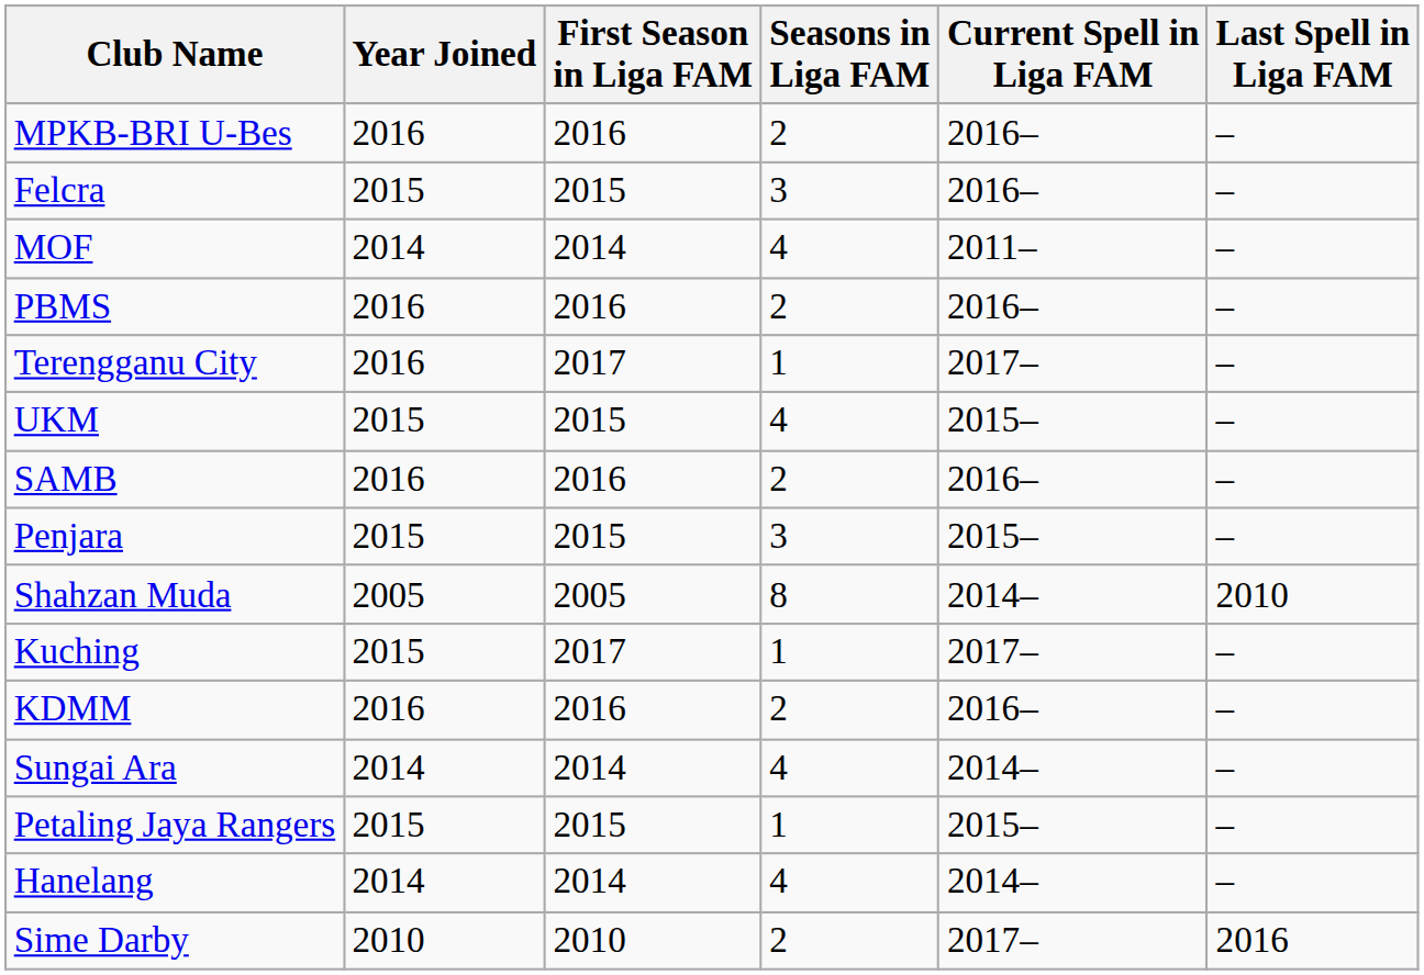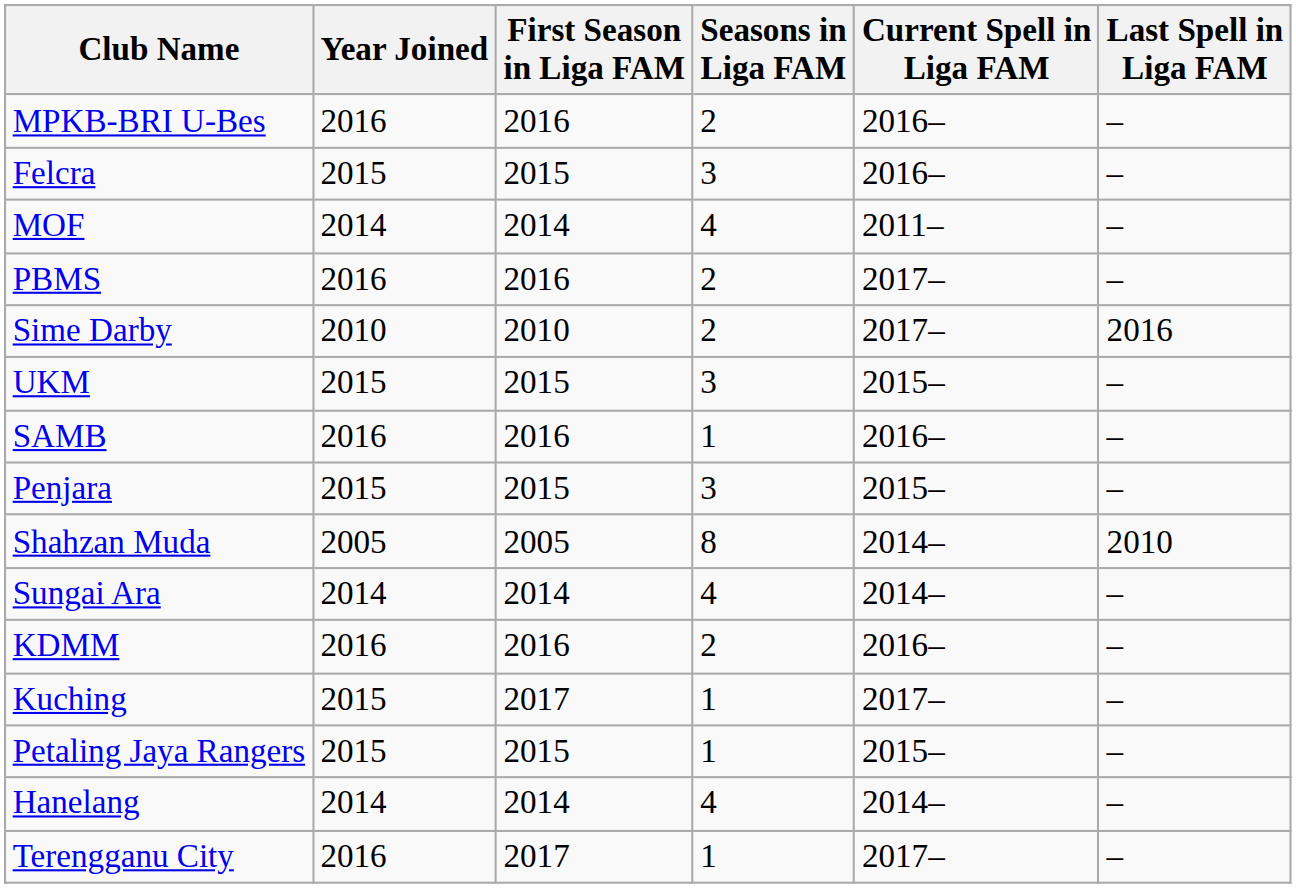 <table class="wikitable sortable">
 <tr>
 <th>Club Name</th>
 <th>Year Joined</th>
 <th>First Season<br>in Liga FAM</th>
 <th>Seasons in<br>Liga FAM</th>
 <th>Current Spell in<br> Liga FAM</th>
 <th>Last Spell in<br> Liga FAM</th>
 </tr>
 <tr>
 <td> <a href='#'>MPKB-BRI U-Bes</a></td>
 <td>2016</td>
 <td>2016</td>
 <td>2</td>
 <td>2016–</td>
 <td>–</td>
 </tr>
 <tr>
 <td> <a href='#'>Felcra</a></td>
 <td>2015</td>
 <td>2015</td>
 <td>3</td>
 <td>2016–</td>
 <td>–</td>
 </tr>
 <tr>
 <td> <a href='#'>MOF</a></td>
 <td>2014</td>
 <td>2014</td>
 <td>4</td>
 <td>2011–</td>
 <td>–</td>
 </tr>
 <tr>
 <td> <a href='#'>PBMS</a></td>
 <td>2016</td>
 <td>2016</td>
 <td>2</td>
-<td>2016–</td>
+<td>2017–</td>
 <td>–</td>
 </tr>
 <tr>
-<td> <a href='#'>Terengganu City</a></td>
+<td> <a href='#'>Sime Darby</a></td>
+<td>2010</td>
+<td>2010</td>
+<td>2</td>
+<td>2017–</td>
 <td>2016</td>
-<td>2017</td>
-<td>1</td>
-<td>2017–</td>
-<td>–</td>
 </tr>
 <tr>
 <td> <a href='#'>UKM</a></td>
 <td>2015</td>
 <td>2015</td>
-<td>4</td>
+<td>3</td>
 <td>2015–</td>
 <td>–</td>
 </tr>
 <tr>
 <td> <a href='#'>SAMB</a></td>
 <td>2016</td>
 <td>2016</td>
-<td>2</td>
+<td>1</td>
 <td>2016–</td>
 <td>–</td>
 </tr>
 <tr>
 <td> <a href='#'>Penjara</a></td>
 <td>2015</td>
 <td>2015</td>
 <td>3</td>
 <td>2015–</td>
 <td>–</td>
 </tr>
 <tr>
 <td> <a href='#'>Shahzan Muda</a></td>
 <td>2005</td>
 <td>2005</td>
 <td>8</td>
 <td>2014–</td>
 <td>2010</td>
 </tr>
 <tr>
-<td> <a href='#'>Kuching</a></td>
-<td>2015</td>
-<td>2017</td>
-<td>1</td>
-<td>2017–</td>
+<td> <a href='#'>Sungai Ara</a></td>
+<td>2014</td>
+<td>2014</td>
+<td>4</td>
+<td>2014–</td>
 <td>–</td>
 </tr>
 <tr>
 <td> <a href='#'>KDMM</a></td>
 <td>2016</td>
 <td>2016</td>
 <td>2</td>
 <td>2016–</td>
 <td>–</td>
 </tr>
 <tr>
-<td> <a href='#'>Sungai Ara</a></td>
-<td>2014</td>
-<td>2014</td>
-<td>4</td>
-<td>2014–</td>
+<td> <a href='#'>Kuching</a></td>
+<td>2015</td>
+<td>2017</td>
+<td>1</td>
+<td>2017–</td>
 <td>–</td>
 </tr>
 <tr>
 <td> <a href='#'>Petaling Jaya Rangers</a></td>
 <td>2015</td>
 <td>2015</td>
 <td>1</td>
 <td>2015–</td>
 <td>–</td>
 </tr>
 <tr>
 <td> <a href='#'>Hanelang</a></td>
 <td>2014</td>
 <td>2014</td>
 <td>4</td>
 <td>2014–</td>
 <td>–</td>
 </tr>
 <tr>
-<td> <a href='#'>Sime Darby</a></td>
-<td>2010</td>
-<td>2010</td>
-<td>2</td>
+<td> <a href='#'>Terengganu City</a></td>
+<td>2016</td>
+<td>2017</td>
+<td>1</td>
 <td>2017–</td>
-<td>2016</td>
+<td>–</td>
 </tr>
 </table>
